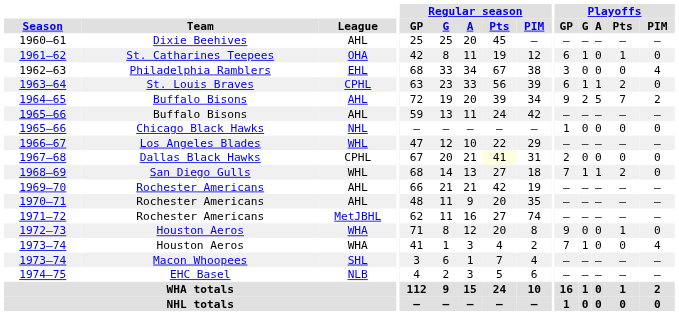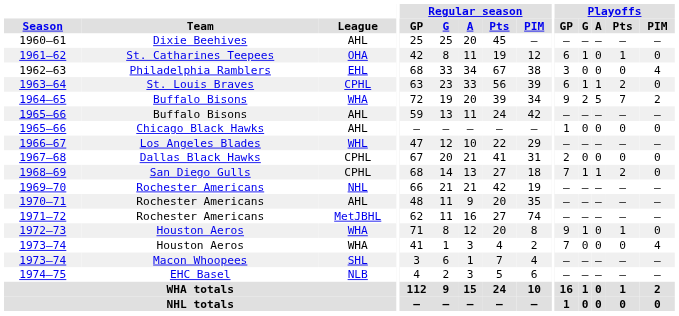 <table border="0" cellpadding="1" cellspacing="0" style="text-align:center; width:60em">
 <tr bgcolor="#e0e0e0">
 <th colspan="3" bgcolor="#ffffff"></th>
 <th rowspan="100" bgcolor="#ffffff"></th>
 <th colspan="5"><a href='#'>Regular season</a></th>
 <th rowspan="100" bgcolor="#ffffff"></th>
 <th colspan="5"><a href='#'>Playoffs</a></th>
 </tr>
 <tr bgcolor="#e0e0e0">
 <th><a href='#'>Season</a></th>
 <th>Team</th>
 <th>League</th>
 <th>GP</th>
 <th><a href='#'>G</a></th>
 <th><a href='#'>A</a></th>
 <th><a href='#'>Pts</a></th>
 <th><a href='#'>PIM</a></th>
 <th>GP</th>
 <th>G</th>
 <th>A</th>
 <th>Pts</th>
 <th>PIM</th>
 </tr>
 <tr>
 <td>1960–61</td>
 <td><a href='#'>Dixie Beehives</a></td>
 <td>AHL</td>
 <td>25</td>
 <td>25</td>
 <td>20</td>
 <td>45</td>
 <td>—</td>
 <td>—</td>
 <td>—</td>
 <td>—</td>
 <td>—</td>
 <td>—</td>
 </tr>
 <tr bgcolor="#f0f0f0">
 <td><a href='#'>1961–62</a></td>
 <td><a href='#'>St. Catharines Teepees</a></td>
 <td><a href='#'>OHA</a></td>
 <td>42</td>
 <td>8</td>
 <td>11</td>
 <td>19</td>
 <td>12</td>
 <td>6</td>
 <td>1</td>
 <td>0</td>
 <td>1</td>
 <td>0</td>
 </tr>
 <tr>
 <td>1962–63</td>
 <td><a href='#'>Philadelphia Ramblers</a></td>
 <td><a href='#'>EHL</a></td>
 <td>68</td>
 <td>33</td>
 <td>34</td>
 <td>67</td>
 <td>38</td>
 <td>3</td>
 <td>0</td>
 <td>0</td>
 <td>0</td>
 <td>4</td>
 </tr>
 <tr bgcolor="#f0f0f0">
 <td><a href='#'>1963–64</a></td>
 <td><a href='#'>St. Louis Braves</a></td>
 <td><a href='#'>CPHL</a></td>
 <td>63</td>
 <td>23</td>
 <td>33</td>
 <td>56</td>
 <td>39</td>
 <td>6</td>
 <td>1</td>
 <td>1</td>
 <td>2</td>
 <td>0</td>
 </tr>
 <tr>
 <td><a href='#'>1964–65</a></td>
 <td><a href='#'>Buffalo Bisons</a></td>
-<td><a href='#'>AHL</a></td>
+<td><a href='#'>WHA</a></td>
 <td>72</td>
 <td>19</td>
 <td>20</td>
 <td>39</td>
 <td>34</td>
 <td>9</td>
 <td>2</td>
 <td>5</td>
 <td>7</td>
 <td>2</td>
 </tr>
 <tr bgcolor="#f0f0f0">
 <td><a href='#'>1965–66</a></td>
 <td>Buffalo Bisons</td>
 <td>AHL</td>
 <td>59</td>
 <td>13</td>
 <td>11</td>
 <td>24</td>
 <td>42</td>
 <td>—</td>
 <td>—</td>
 <td>—</td>
 <td>—</td>
 <td>—</td>
 </tr>
 <tr>
 <td><a href='#'>1965–66</a></td>
 <td><a href='#'>Chicago Black Hawks</a></td>
-<td><a href='#'>NHL</a></td>
+<td>AHL</td>
 <td>—</td>
 <td>—</td>
 <td>—</td>
 <td>—</td>
 <td>—</td>
 <td>1</td>
 <td>0</td>
 <td>0</td>
 <td>0</td>
 <td>0</td>
 </tr>
 <tr bgcolor="#f0f0f0">
 <td><a href='#'>1966–67</a></td>
 <td><a href='#'>Los Angeles Blades</a></td>
 <td><a href='#'>WHL</a></td>
 <td>47</td>
 <td>12</td>
 <td>10</td>
 <td>22</td>
 <td>29</td>
 <td>—</td>
 <td>—</td>
 <td>—</td>
 <td>—</td>
 <td>—</td>
 </tr>
 <tr>
 <td><a href='#'>1967–68</a></td>
 <td><a href='#'>Dallas Black Hawks</a></td>
 <td>CPHL</td>
 <td>67</td>
 <td>20</td>
 <td>21</td>
-<td style="background: lightyellow;">41</td>
+<td>41</td>
 <td>31</td>
 <td>2</td>
 <td>0</td>
 <td>0</td>
 <td>0</td>
 <td>0</td>
 </tr>
 <tr bgcolor="#f0f0f0">
 <td><a href='#'>1968–69</a></td>
 <td><a href='#'>San Diego Gulls</a></td>
-<td>WHL</td>
+<td>CPHL</td>
 <td>68</td>
 <td>14</td>
 <td>13</td>
 <td>27</td>
 <td>18</td>
 <td>7</td>
 <td>1</td>
 <td>1</td>
 <td>2</td>
 <td>0</td>
 </tr>
 <tr>
 <td><a href='#'>1969–70</a></td>
 <td><a href='#'>Rochester Americans</a></td>
-<td>AHL</td>
+<td><a href='#'>NHL</a></td>
 <td>66</td>
 <td>21</td>
 <td>21</td>
 <td>42</td>
 <td>19</td>
 <td>—</td>
 <td>—</td>
 <td>—</td>
 <td>—</td>
 <td>—</td>
 </tr>
 <tr bgcolor="#f0f0f0">
 <td><a href='#'>1970–71</a></td>
 <td>Rochester Americans</td>
 <td>AHL</td>
 <td>48</td>
 <td>11</td>
 <td>9</td>
 <td>20</td>
 <td>35</td>
 <td>—</td>
 <td>—</td>
 <td>—</td>
 <td>—</td>
 <td>—</td>
 </tr>
 <tr>
 <td><a href='#'>1971–72</a></td>
 <td>Rochester Americans</td>
 <td><a href='#'>MetJBHL</a></td>
 <td>62</td>
 <td>11</td>
 <td>16</td>
 <td>27</td>
 <td>74</td>
 <td>—</td>
 <td>—</td>
 <td>—</td>
 <td>—</td>
 <td>—</td>
 </tr>
 <tr bgcolor="#f0f0f0">
 <td><a href='#'>1972–73</a></td>
 <td><a href='#'>Houston Aeros</a></td>
 <td><a href='#'>WHA</a></td>
 <td>71</td>
 <td>8</td>
 <td>12</td>
 <td>20</td>
 <td>8</td>
 <td>9</td>
-<td>0</td>
+<td>1</td>
 <td>0</td>
 <td>1</td>
 <td>0</td>
 </tr>
 <tr>
 <td><a href='#'>1973–74</a></td>
 <td>Houston Aeros</td>
 <td>WHA</td>
 <td>41</td>
 <td>1</td>
 <td>3</td>
 <td>4</td>
 <td>2</td>
 <td>7</td>
-<td>1</td>
+<td>0</td>
 <td>0</td>
 <td>0</td>
 <td>4</td>
 </tr>
 <tr bgcolor="#f0f0f0">
 <td><a href='#'>1973–74</a></td>
 <td><a href='#'>Macon Whoopees</a></td>
 <td><a href='#'>SHL</a></td>
 <td>3</td>
 <td>6</td>
 <td>1</td>
 <td>7</td>
 <td>4</td>
 <td>—</td>
 <td>—</td>
 <td>—</td>
 <td>—</td>
 <td>—</td>
 </tr>
 <tr>
 <td><a href='#'>1974–75</a></td>
 <td><a href='#'>EHC Basel</a></td>
 <td><a href='#'>NLB</a></td>
 <td>4</td>
 <td>2</td>
 <td>3</td>
 <td>5</td>
 <td>6</td>
 <td>—</td>
 <td>—</td>
 <td>—</td>
 <td>—</td>
 <td>—</td>
 </tr>
 <tr bgcolor="#e0e0e0">
 <th colspan="3">WHA totals</th>
 <th>112</th>
 <th>9</th>
 <th>15</th>
 <th>24</th>
 <th>10</th>
 <th>16</th>
 <th>1</th>
 <th>0</th>
 <th>1</th>
 <th>2</th>
 </tr>
 <tr bgcolor="#e0e0e0">
 <th colspan="3">NHL totals</th>
 <th>—</th>
 <th>—</th>
 <th>—</th>
 <th>—</th>
 <th>—</th>
 <th>1</th>
 <th>0</th>
 <th>0</th>
 <th>0</th>
 <th>0</th>
 </tr>
 </table>
